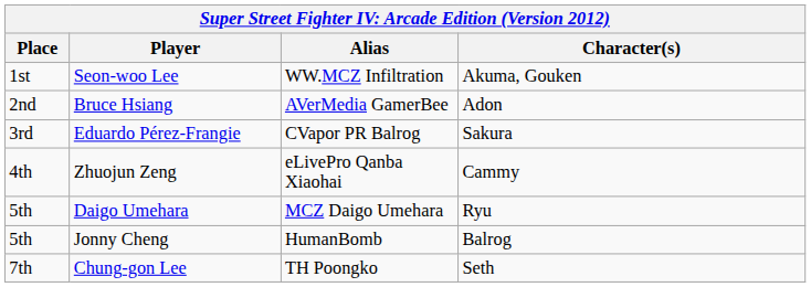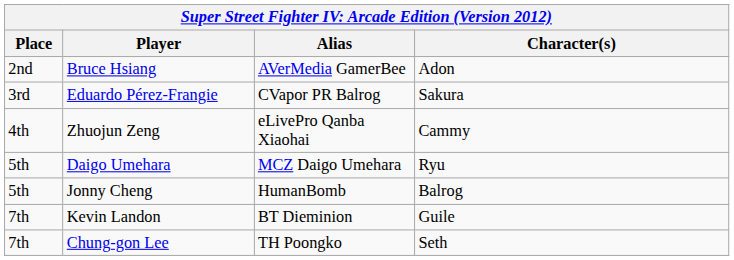 <table class="wikitable">
 <tr>
 <th colspan="4" style="text-align:center;"><strong><em><a href='#'>Super Street Fighter IV: Arcade Edition (Version 2012)</a></em></strong></th>
 </tr>
 <tr>
 <th style="width:50px;">Place</th>
 <th style="width:180px;">Player</th>
 <th style="width:150px;">Alias</th>
 <th style="width:300px;">Character(s)</th>
-</tr>
-<tr>
-<td>1st</td>
-<td> <a href='#'>Seon-woo Lee</a></td>
-<td>WW.<a href='#'>MCZ</a> Infiltration</td>
-<td>Akuma, Gouken</td>
 </tr>
 <tr>
 <td>2nd</td>
 <td> <a href='#'>Bruce Hsiang</a></td>
 <td><a href='#'>AVerMedia</a> GamerBee</td>
 <td>Adon</td>
 </tr>
 <tr>
 <td>3rd</td>
 <td> <a href='#'>Eduardo Pérez-Frangie</a></td>
 <td>CVapor PR Balrog</td>
 <td>Sakura</td>
 </tr>
 <tr>
 <td>4th</td>
 <td> Zhuojun Zeng</td>
 <td>eLivePro Qanba Xiaohai</td>
 <td>Cammy</td>
 </tr>
 <tr>
 <td>5th</td>
 <td> <a href='#'>Daigo Umehara</a></td>
 <td><a href='#'>MCZ</a> Daigo Umehara</td>
 <td>Ryu</td>
 </tr>
 <tr>
 <td>5th</td>
 <td> Jonny Cheng</td>
 <td>HumanBomb</td>
 <td>Balrog</td>
 </tr>
 <tr>
 <td>7th</td>
+<td> Kevin Landon</td>
+<td>BT Dieminion</td>
+<td>Guile</td>
+</tr>
+<tr>
+<td>7th</td>
 <td> <a href='#'>Chung-gon Lee</a></td>
 <td>TH Poongko</td>
 <td>Seth</td>
 </tr>
 </table>
